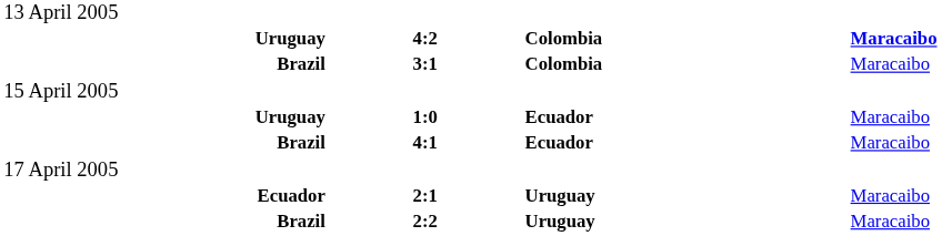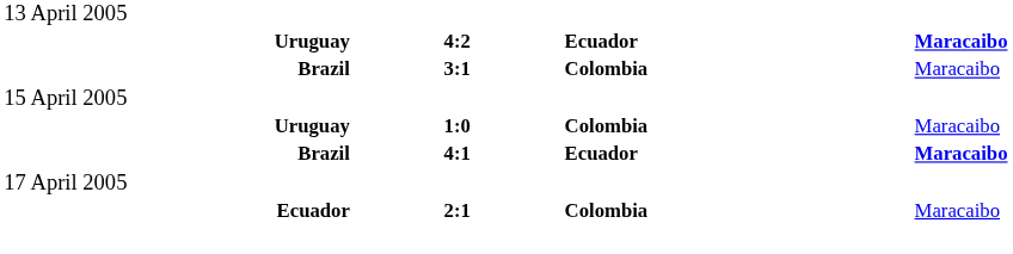 <table width=100% cellspacing=1>
 <tr>
 <th width=20%></th>
 <th width=12%></th>
 <th width=20%></th>
 <th width=33%></th>
 </tr>
 <tr>
 <td>13 April 2005</td>
 </tr>
 <tr style=font-size:90%>
 <td align=right><strong>Uruguay</strong></td>
 <td align=center><strong>4:2</strong></td>
-<td><strong>Colombia</strong></td>
+<td><strong>Ecuador</strong></td>
 <td><strong><a href='#'>Maracaibo</a></strong></td>
 <td></td>
 </tr>
 <tr style=font-size:90%>
 <td align=right><strong>Brazil</strong></td>
 <td align=center><strong>3:1</strong></td>
 <td><strong>Colombia</strong></td>
 <td><a href='#'>Maracaibo</a></td>
 <td></td>
 </tr>
 <tr>
 <td>15 April 2005</td>
 </tr>
 <tr style=font-size:90%>
 <td align=right><strong>Uruguay</strong></td>
 <td align=center><strong>1:0</strong></td>
-<td><strong>Ecuador</strong></td>
+<td><strong>Colombia</strong></td>
 <td><a href='#'>Maracaibo</a></td>
 <td></td>
 </tr>
 <tr style=font-size:90%>
 <td align=right><strong>Brazil</strong></td>
 <td align=center><strong>4:1</strong></td>
 <td><strong>Ecuador</strong></td>
-<td><a href='#'>Maracaibo</a></td>
+<td><strong><a href='#'>Maracaibo</a></strong></td>
 <td></td>
 </tr>
 <tr>
 <td>17 April 2005</td>
 </tr>
 <tr style=font-size:90%>
 <td align=right><strong>Ecuador</strong></td>
 <td align=center><strong>2:1</strong></td>
-<td><strong>Uruguay</strong></td>
-<td><a href='#'>Maracaibo</a></td>
-<td></td>
-</tr>
-<tr style=font-size:90%>
-<td align=right><strong>Brazil</strong></td>
-<td align=center><strong>2:2</strong></td>
-<td><strong>Uruguay</strong></td>
+<td><strong>Colombia</strong></td>
 <td><a href='#'>Maracaibo</a></td>
 <td></td>
 </tr>
 </table>
